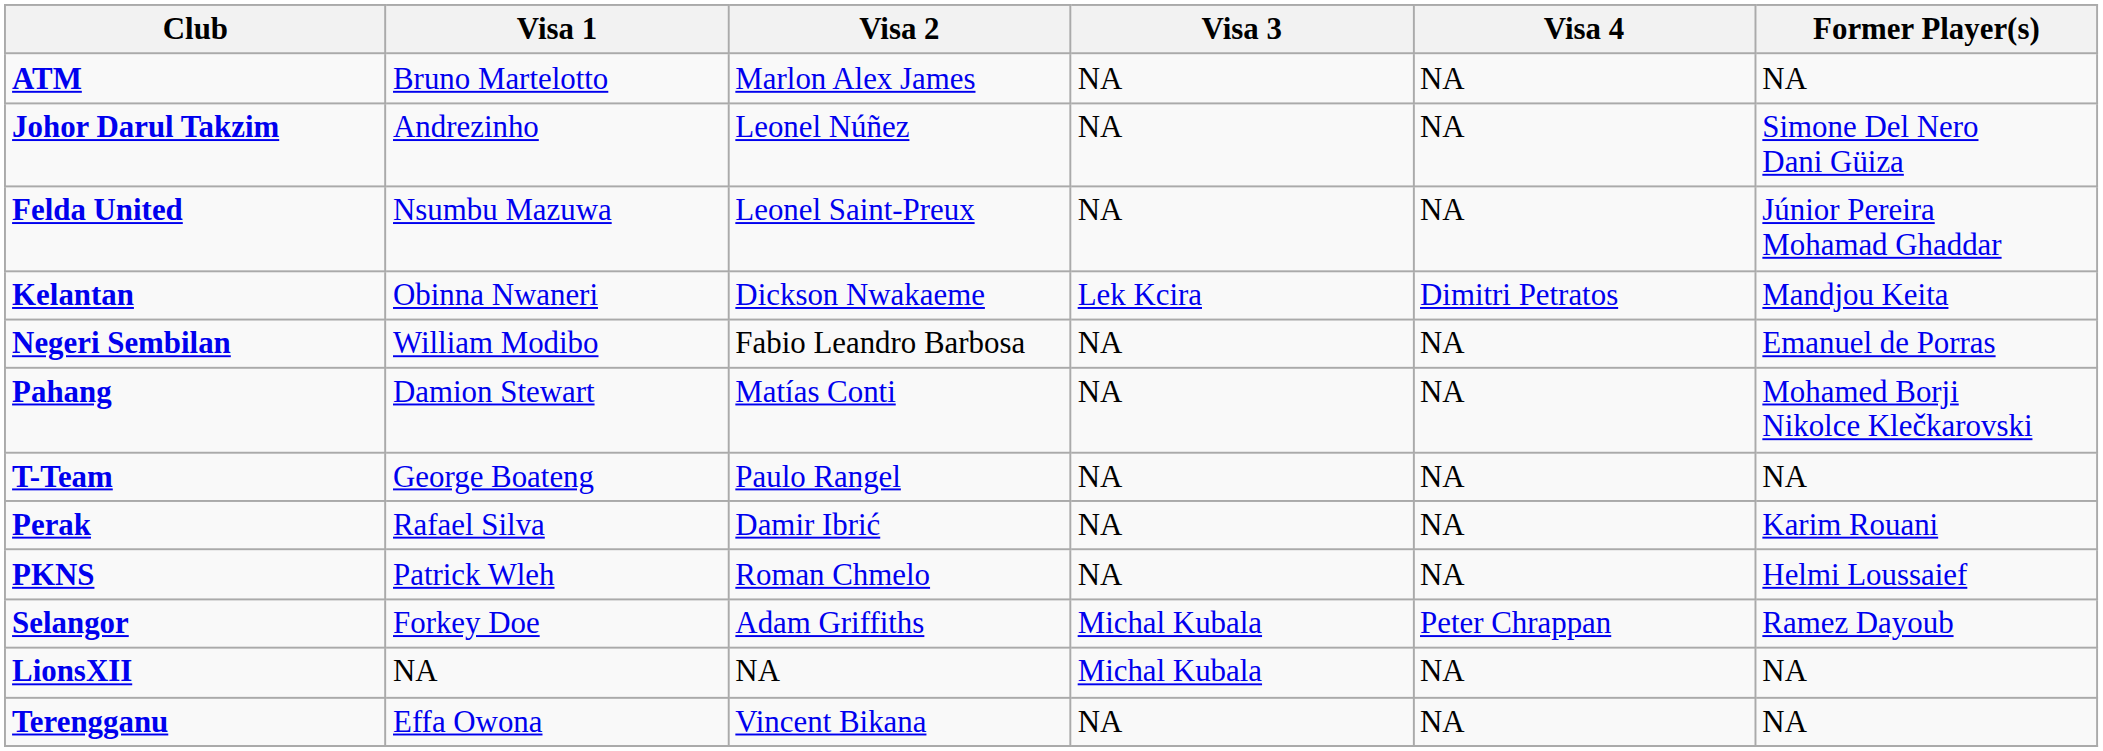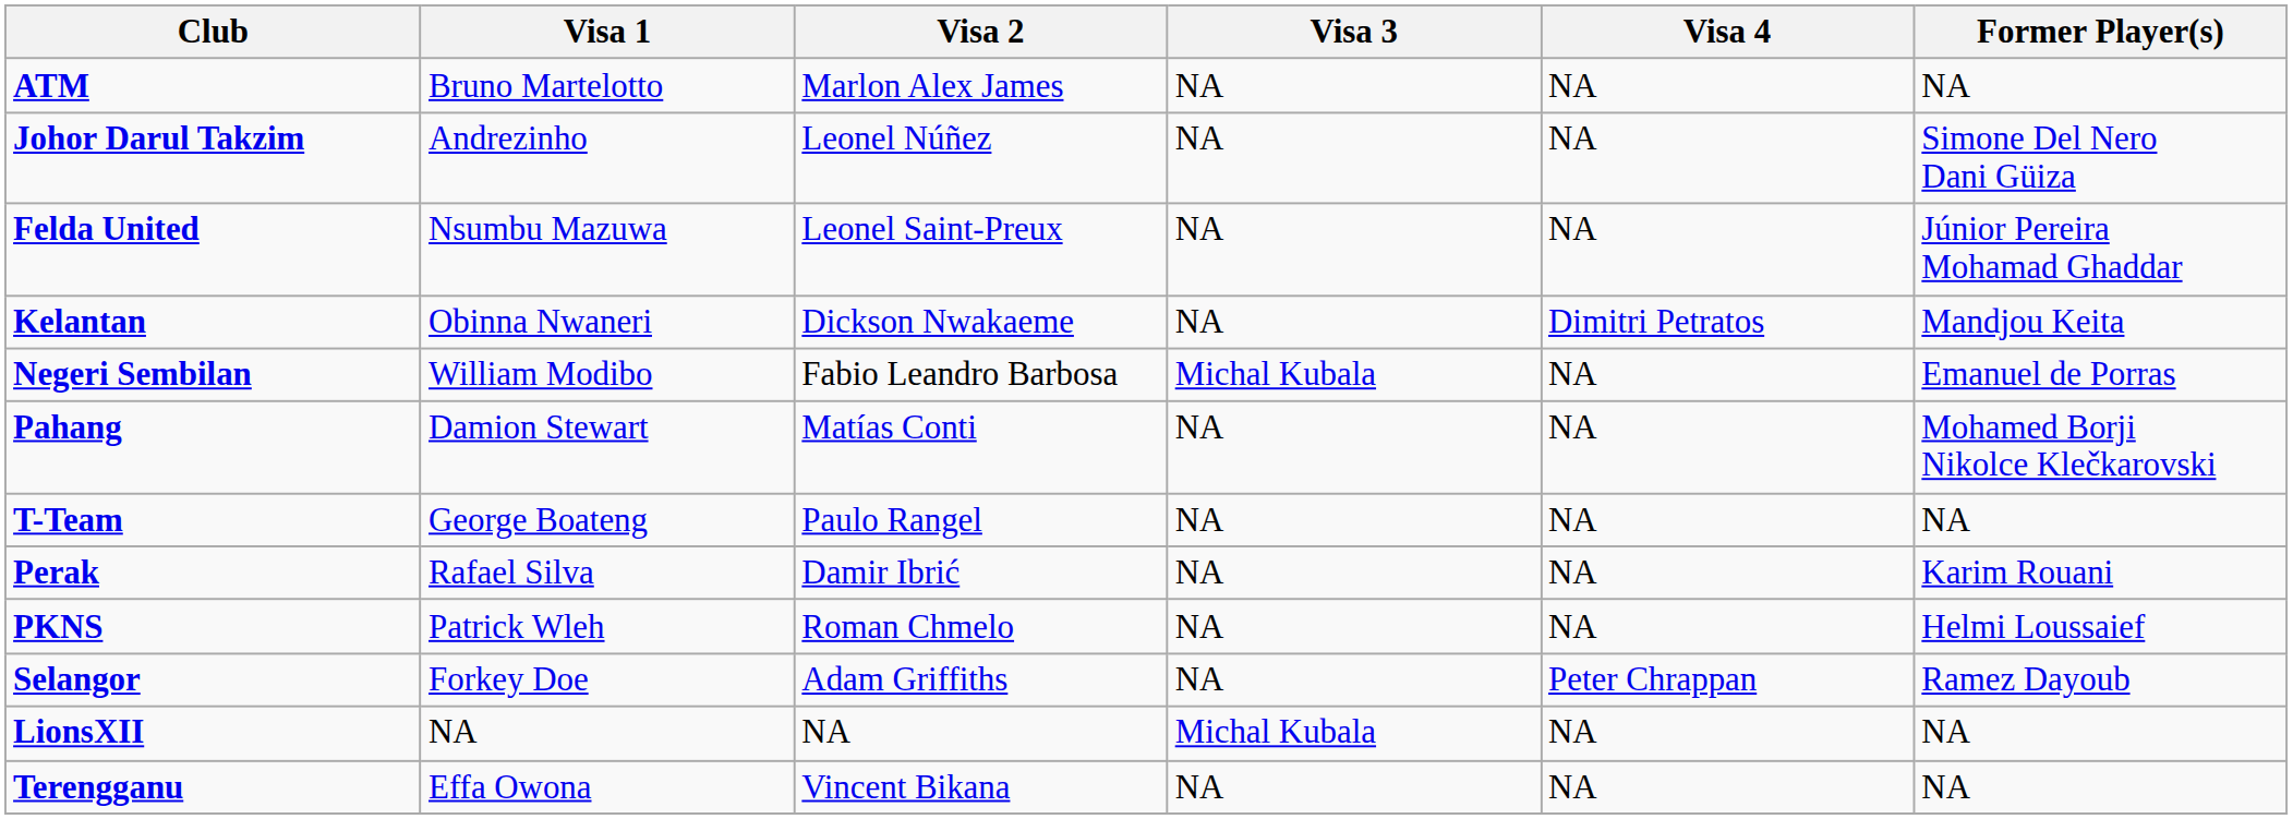 <table class="wikitable sortable" border="1">
 <tr>
 <th width="190">Club</th>
 <th width="170">Visa 1</th>
 <th width="170">Visa 2</th>
 <th width="170">Visa 3</th>
 <th width="170">Visa 4</th>
 <th width="170">Former Player(s)</th>
 </tr>
 <tr style="vertical-align:top;">
 <td><strong><a href='#'>ATM</a></strong></td>
 <td> <a href='#'>Bruno Martelotto</a></td>
 <td> <a href='#'>Marlon Alex James</a></td>
 <td>NA</td>
 <td>NA</td>
 <td>NA</td>
 </tr>
 <tr style="vertical-align:top;">
 <td><strong><a href='#'>Johor Darul Takzim</a></strong></td>
 <td> <a href='#'>Andrezinho</a></td>
 <td> <a href='#'>Leonel Núñez</a></td>
 <td>NA</td>
 <td>NA</td>
 <td> <a href='#'>Simone Del Nero</a> <br>  <a href='#'>Dani Güiza</a></td>
 </tr>
 <tr style="vertical-align:top;">
 <td><strong><a href='#'>Felda United</a></strong></td>
 <td> <a href='#'>Nsumbu Mazuwa</a></td>
 <td> <a href='#'>Leonel Saint-Preux</a></td>
 <td>NA</td>
 <td>NA</td>
 <td> <a href='#'>Júnior Pereira</a> <br>  <a href='#'>Mohamad Ghaddar</a></td>
 </tr>
 <tr style="vertical-align:top;">
 <td><strong><a href='#'>Kelantan</a></strong></td>
 <td> <a href='#'>Obinna Nwaneri</a></td>
 <td> <a href='#'>Dickson Nwakaeme</a></td>
-<td> <a href='#'>Lek Kcira</a></td>
+<td>NA</td>
 <td> <a href='#'>Dimitri Petratos</a></td>
 <td> <a href='#'>Mandjou Keita</a></td>
 </tr>
 <tr style="vertical-align:top;">
 <td><strong><a href='#'>Negeri Sembilan</a></strong></td>
 <td> <a href='#'>William Modibo</a></td>
 <td> Fabio Leandro Barbosa</td>
-<td>NA</td>
+<td> <a href='#'>Michal Kubala</a></td>
 <td>NA</td>
 <td> <a href='#'>Emanuel de Porras</a></td>
 </tr>
 <tr style="vertical-align:top;">
 <td><strong><a href='#'>Pahang</a></strong></td>
 <td> <a href='#'>Damion Stewart</a></td>
 <td> <a href='#'>Matías Conti</a></td>
 <td>NA</td>
 <td>NA</td>
 <td> <a href='#'>Mohamed Borji</a> <br>  <a href='#'>Nikolce Klečkarovski</a></td>
 </tr>
 <tr style="vertical-align:top;">
 <td><strong><a href='#'>T-Team</a></strong></td>
 <td> <a href='#'>George Boateng</a></td>
 <td> <a href='#'>Paulo Rangel</a></td>
 <td>NA</td>
 <td>NA</td>
 <td>NA</td>
 </tr>
 <tr style="vertical-align:top;">
 <td><strong><a href='#'>Perak</a></strong></td>
 <td> <a href='#'>Rafael Silva</a></td>
 <td> <a href='#'>Damir Ibrić</a></td>
 <td>NA</td>
 <td>NA</td>
 <td> <a href='#'>Karim Rouani</a></td>
 </tr>
 <tr style="vertical-align:top;">
 <td><strong><a href='#'>PKNS</a></strong></td>
 <td> <a href='#'>Patrick Wleh</a></td>
 <td> <a href='#'>Roman Chmelo</a></td>
 <td>NA</td>
 <td>NA</td>
 <td> <a href='#'>Helmi Loussaief</a></td>
 </tr>
 <tr style="vertical-align:top;">
 <td><strong><a href='#'>Selangor</a></strong></td>
 <td> <a href='#'>Forkey Doe</a></td>
 <td> <a href='#'>Adam Griffiths</a></td>
-<td> <a href='#'>Michal Kubala</a></td>
+<td>NA</td>
 <td> <a href='#'>Peter Chrappan</a></td>
 <td> <a href='#'>Ramez Dayoub</a></td>
 </tr>
 <tr style="vertical-align:top;">
 <td><strong><a href='#'>LionsXII</a></strong></td>
 <td>NA</td>
 <td>NA</td>
 <td> <a href='#'>Michal Kubala</a></td>
 <td>NA</td>
 <td>NA</td>
 </tr>
 <tr style="vertical-align:top;">
 <td><strong><a href='#'>Terengganu</a></strong></td>
 <td> <a href='#'>Effa Owona</a></td>
 <td> <a href='#'>Vincent Bikana</a></td>
 <td>NA</td>
 <td>NA</td>
 <td>NA</td>
 </tr>
 <tr>
 </tr>
 </table>
